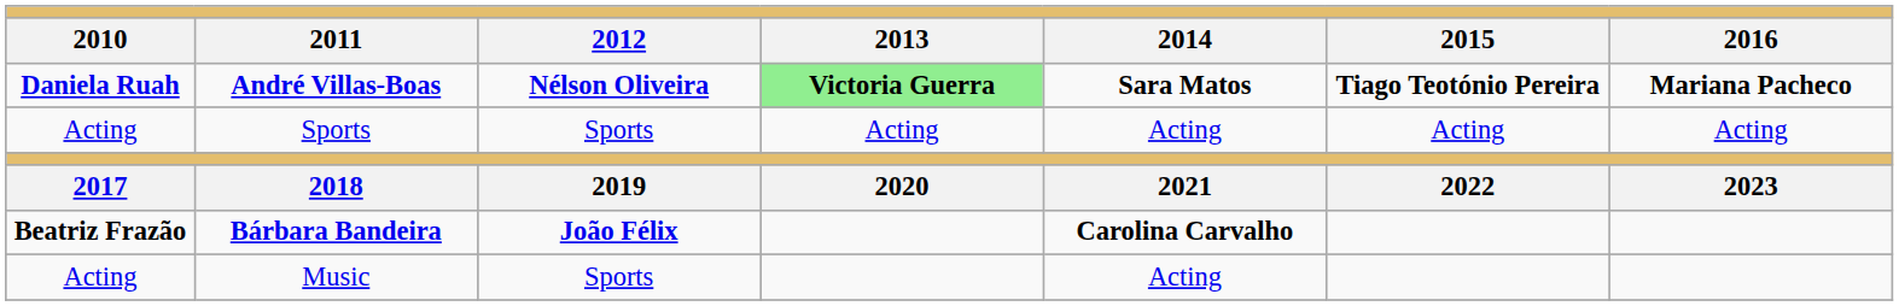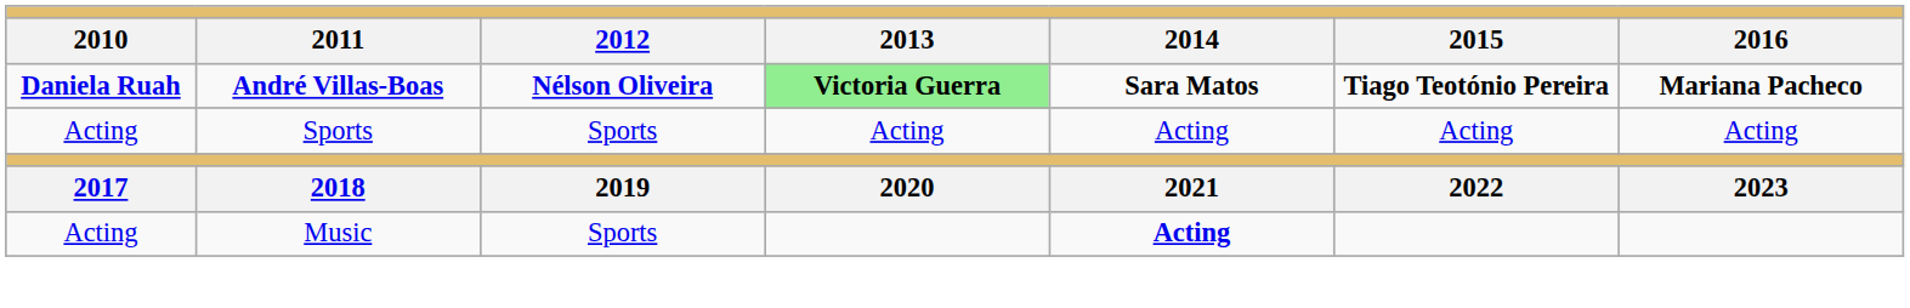 <table class="wikitable sortable" style="text-align:center; font-size:85%" width="75%">
 <tr>
 <td colspan="7" bgcolor="#e4be6d"></td>
 </tr>
 <tr>
 <th>2010</th>
 <th>2011</th>
 <th><a href='#'>2012</a></th>
 <th>2013</th>
 <th>2014</th>
 <th>2015</th>
 <th>2016</th>
 </tr>
 <tr>
 <td><strong><a href='#'>Daniela Ruah</a></strong></td>
 <td width="15%"><strong><a href='#'>André Villas-Boas</a></strong></td>
 <td width="15%"><strong><a href='#'>Nélson Oliveira</a></strong></td>
 <td width="15%" style="background: lightgreen;"><strong>Victoria Guerra</strong></td>
 <td width="15%"><strong>Sara Matos</strong></td>
 <td width="15%"><strong>Tiago Teotónio Pereira</strong></td>
 <td width="15%"><strong>Mariana Pacheco</strong></td>
 </tr>
 <tr>
 <td><a href='#'>Acting</a></td>
 <td><a href='#'>Sports</a></td>
 <td><a href='#'>Sports</a></td>
 <td><a href='#'>Acting</a></td>
 <td><a href='#'>Acting</a></td>
 <td><a href='#'>Acting</a></td>
 <td><a href='#'>Acting</a></td>
 </tr>
 <tr>
 <td colspan="7" bgcolor="#e4be6d"></td>
 </tr>
 <tr>
 <th><a href='#'>2017</a></th>
 <th><a href='#'>2018</a></th>
 <th>2019</th>
 <th>2020</th>
 <th>2021</th>
 <th>2022</th>
 <th>2023</th>
 </tr>
 <tr>
-<td><strong>Beatriz Frazão</strong></td>
-<td><strong><a href='#'>Bárbara Bandeira</a></strong></td>
-<td><strong><a href='#'>João Félix</a></strong></td>
-<td></td>
-<td><strong>Carolina Carvalho</strong></td>
-<td></td>
-<td></td>
-</tr>
-<tr>
 <td><a href='#'>Acting</a></td>
 <td><a href='#'>Music</a></td>
 <td><a href='#'>Sports</a></td>
 <td></td>
-<td><a href='#'>Acting</a></td>
+<td><strong><a href='#'>Acting</a></strong></td>
 <td></td>
 <td></td>
 </tr>
 </table>
